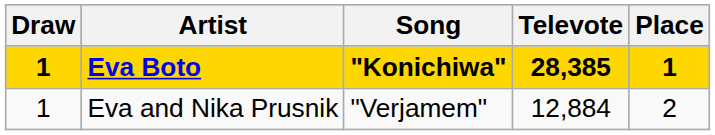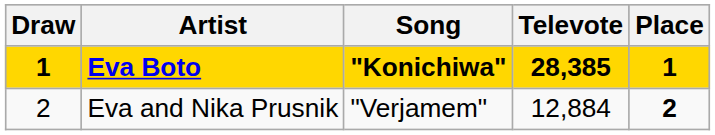 <table class="sortable wikitable" style="margin: 1em auto 1em auto; text-align:center">
 <tr>
 <th>Draw</th>
 <th>Artist</th>
 <th>Song</th>
 <th>Televote</th>
 <th>Place</th>
 </tr>
 <tr style="font-weight:bold; background: gold;">
 <td>1</td>
 <td align="left"><a href='#'>Eva Boto</a></td>
 <td align="left">"Konichiwa"</td>
 <td>28,385</td>
 <td>1</td>
 </tr>
 <tr>
-<td>1</td>
+<td>2</td>
 <td align="left">Eva and Nika Prusnik</td>
 <td align="left">"Verjamem"</td>
 <td>12,884</td>
-<td>2</td>
+<td><strong>2</strong></td>
 </tr>
 </table>
